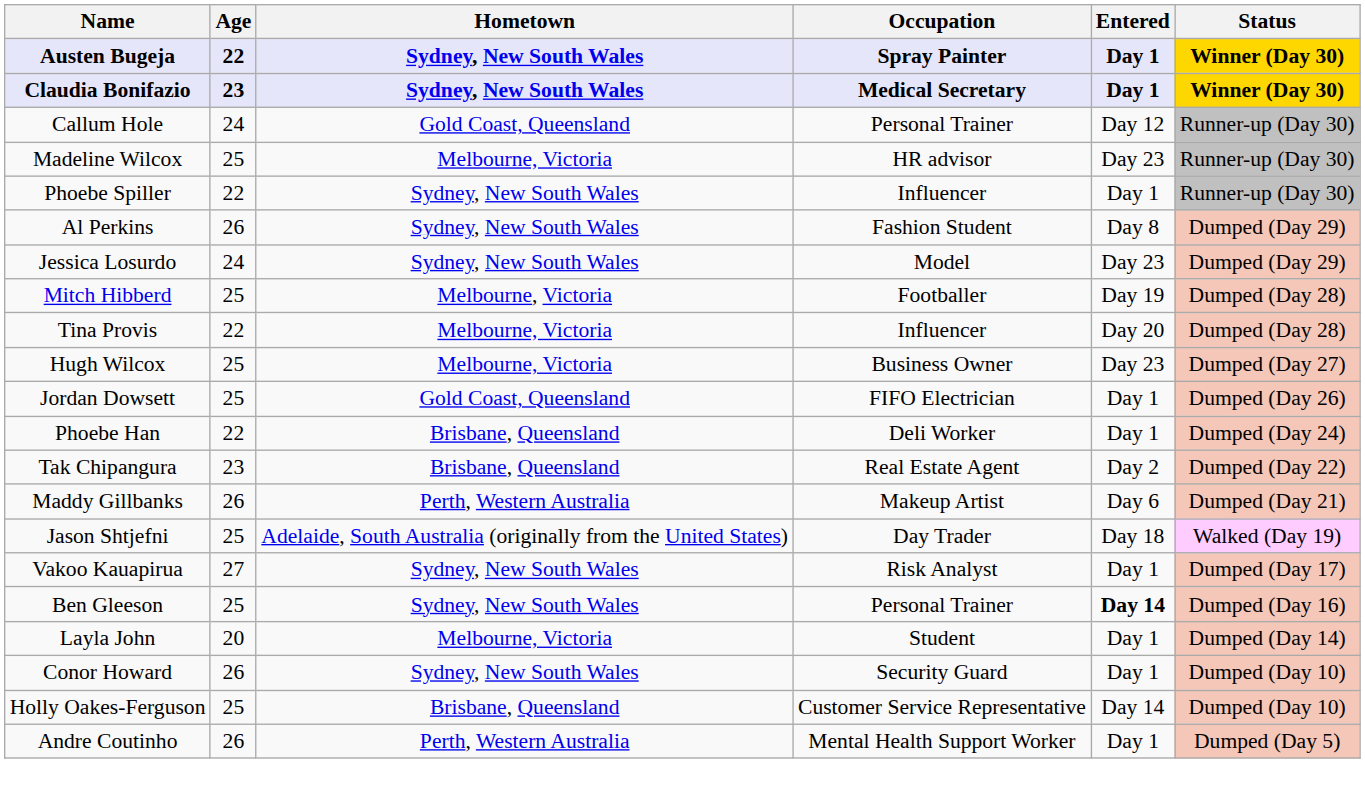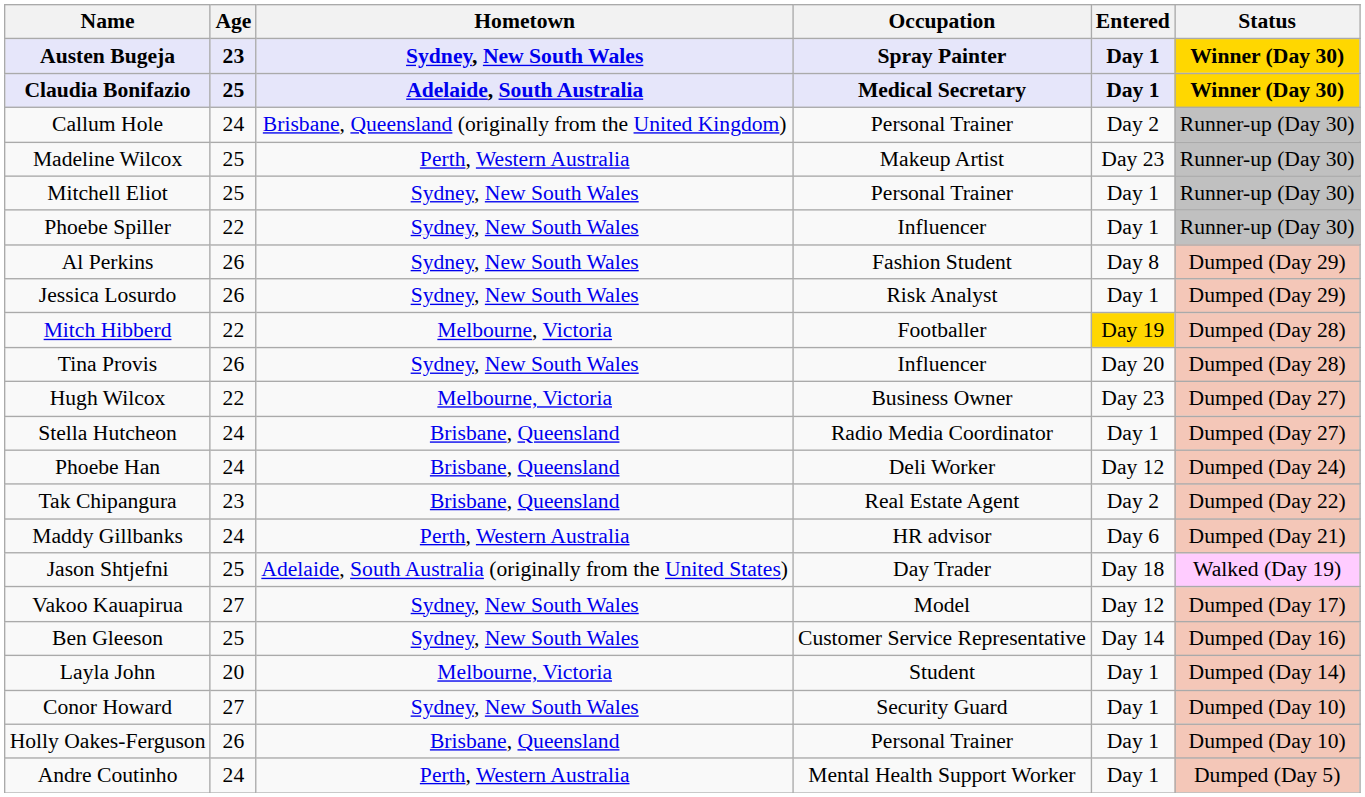 <table class="wikitable sortable" style="text-align:center">
 <tr>
 <th>Name</th>
 <th>Age</th>
 <th>Hometown</th>
 <th>Occupation</th>
 <th>Entered</th>
 <th>Status</th>
 </tr>
 <tr style="background:lavender;">
 <td><strong>Austen Bugeja</strong></td>
-<td><strong>22</strong></td>
+<td><strong>23</strong></td>
 <td><strong><a href='#'>Sydney</a>, <a href='#'>New South Wales</a></strong></td>
 <td><strong>Spray Painter</strong></td>
 <td><strong>Day 1</strong></td>
 <td style="background:gold;"><strong>Winner (Day 30)</strong></td>
 </tr>
 <tr style="background:lavender;">
 <td><strong>Claudia Bonifazio</strong></td>
-<td><strong>23</strong></td>
-<td><strong><a href='#'>Sydney</a>, <a href='#'>New South Wales</a></strong></td>
+<td><strong>25</strong></td>
+<td><strong><a href='#'>Adelaide</a>, <a href='#'>South Australia</a></strong></td>
 <td><strong>Medical Secretary</strong></td>
 <td><strong>Day 1</strong></td>
 <td style="background:gold;"><strong>Winner (Day 30)</strong></td>
 </tr>
 <tr>
 <td>Callum Hole</td>
 <td>24</td>
-<td><a href='#'>Gold Coast, Queensland</a></td>
+<td><a href='#'>Brisbane</a>, <a href='#'>Queensland</a> (originally from the <a href='#'>United Kingdom</a>)</td>
 <td>Personal Trainer</td>
-<td>Day 12</td>
+<td>Day 2</td>
 <td style="background:silver;">Runner-up (Day 30)</td>
 </tr>
 <tr>
 <td>Madeline Wilcox</td>
 <td>25</td>
-<td><a href='#'>Melbourne, Victoria</a></td>
-<td>HR advisor</td>
+<td><a href='#'>Perth</a>, <a href='#'>Western Australia</a></td>
+<td>Makeup Artist</td>
 <td>Day 23</td>
+<td style="background:silver;">Runner-up (Day 30)</td>
+</tr>
+<tr>
+<td>Mitchell Eliot</td>
+<td>25</td>
+<td><a href='#'>Sydney</a>, <a href='#'>New South Wales</a></td>
+<td>Personal Trainer</td>
+<td>Day 1</td>
 <td style="background:silver;">Runner-up (Day 30)</td>
 </tr>
 <tr>
 <td>Phoebe Spiller</td>
 <td>22</td>
 <td><a href='#'>Sydney</a>, <a href='#'>New South Wales</a></td>
 <td>Influencer</td>
 <td>Day 1</td>
 <td style="background:silver;">Runner-up (Day 30)</td>
 </tr>
 <tr>
 <td>Al Perkins</td>
 <td>26</td>
 <td><a href='#'>Sydney</a>, <a href='#'>New South Wales</a></td>
 <td>Fashion Student</td>
 <td>Day 8</td>
 <td style="background:#f4c7b8;">Dumped (Day 29)</td>
 </tr>
 <tr>
 <td>Jessica Losurdo</td>
-<td>24</td>
+<td>26</td>
 <td><a href='#'>Sydney</a>, <a href='#'>New South Wales</a></td>
-<td>Model</td>
-<td>Day 23</td>
+<td>Risk Analyst</td>
+<td>Day 1</td>
 <td style="background:#f4c7b8;">Dumped (Day 29)</td>
 </tr>
 <tr>
 <td><a href='#'>Mitch Hibberd</a></td>
-<td>25</td>
+<td>22</td>
 <td><a href='#'>Melbourne</a>, <a href='#'>Victoria</a></td>
 <td>Footballer</td>
-<td>Day 19</td>
+<td style="background: gold;">Day 19</td>
 <td style="background:#f4c7b8;">Dumped (Day 28)</td>
 </tr>
 <tr>
 <td>Tina Provis</td>
-<td>22</td>
-<td><a href='#'>Melbourne, Victoria</a></td>
+<td>26</td>
+<td><a href='#'>Sydney</a>, <a href='#'>New South Wales</a></td>
 <td>Influencer</td>
 <td>Day 20</td>
 <td style="background:#f4c7b8;">Dumped (Day 28)</td>
 </tr>
 <tr>
 <td>Hugh Wilcox</td>
-<td>25</td>
+<td>22</td>
 <td><a href='#'>Melbourne, Victoria</a></td>
 <td>Business Owner</td>
 <td>Day 23</td>
 <td style="background:#f4c7b8;">Dumped (Day 27)</td>
 </tr>
 <tr>
-<td>Jordan Dowsett</td>
-<td>25</td>
-<td><a href='#'>Gold Coast, Queensland</a></td>
-<td>FIFO Electrician</td>
+<td>Stella Hutcheon</td>
+<td>24</td>
+<td><a href='#'>Brisbane</a>, <a href='#'>Queensland</a></td>
+<td>Radio Media Coordinator</td>
 <td>Day 1</td>
-<td style="background:#f4c7b8;">Dumped (Day 26)</td>
+<td style="background:#f4c7b8;">Dumped (Day 27)</td>
 </tr>
 <tr>
 <td>Phoebe Han</td>
-<td>22</td>
+<td>24</td>
 <td><a href='#'>Brisbane</a>, <a href='#'>Queensland</a></td>
 <td>Deli Worker</td>
-<td>Day 1</td>
+<td>Day 12</td>
 <td style="background:#f4c7b8;">Dumped (Day 24)</td>
 </tr>
 <tr>
 <td>Tak Chipangura</td>
 <td>23</td>
 <td><a href='#'>Brisbane</a>, <a href='#'>Queensland</a></td>
 <td>Real Estate Agent</td>
 <td>Day 2</td>
 <td style="background:#f4c7b8;">Dumped (Day 22)</td>
 </tr>
 <tr>
 <td>Maddy Gillbanks</td>
-<td>26</td>
+<td>24</td>
 <td><a href='#'>Perth</a>, <a href='#'>Western Australia</a></td>
-<td>Makeup Artist</td>
+<td>HR advisor</td>
 <td>Day 6</td>
 <td style="background:#f4c7b8;">Dumped (Day 21)</td>
 </tr>
 <tr>
 <td>Jason Shtjefni</td>
 <td>25</td>
 <td><a href='#'>Adelaide</a>, <a href='#'>South Australia</a> (originally from the <a href='#'>United States</a>)</td>
 <td>Day Trader</td>
 <td>Day 18</td>
 <td style="background:#fcf;">Walked (Day 19)</td>
 </tr>
 <tr>
 <td>Vakoo Kauapirua</td>
 <td>27</td>
 <td><a href='#'>Sydney</a>, <a href='#'>New South Wales</a></td>
-<td>Risk Analyst</td>
-<td>Day 1</td>
+<td>Model</td>
+<td>Day 12</td>
 <td style="background:#f4c7b8;">Dumped (Day 17)</td>
 </tr>
 <tr>
 <td>Ben Gleeson</td>
 <td>25</td>
 <td><a href='#'>Sydney</a>, <a href='#'>New South Wales</a></td>
-<td>Personal Trainer</td>
-<td><strong>Day 14</strong></td>
+<td>Customer Service Representative</td>
+<td>Day 14</td>
 <td style="background:#f4c7b8;">Dumped (Day 16)</td>
 </tr>
 <tr>
 <td>Layla John</td>
 <td>20</td>
 <td><a href='#'>Melbourne, Victoria</a></td>
 <td>Student</td>
 <td>Day 1</td>
 <td style="background:#f4c7b8;">Dumped (Day 14)</td>
 </tr>
 <tr>
 <td>Conor Howard</td>
-<td>26</td>
+<td>27</td>
 <td><a href='#'>Sydney</a>, <a href='#'>New South Wales</a></td>
 <td>Security Guard</td>
 <td>Day 1</td>
 <td style="background:#f4c7b8;">Dumped (Day 10)</td>
 </tr>
 <tr>
 <td>Holly Oakes-Ferguson</td>
-<td>25</td>
+<td>26</td>
 <td><a href='#'>Brisbane</a>, <a href='#'>Queensland</a></td>
-<td>Customer Service Representative</td>
-<td>Day 14</td>
+<td>Personal Trainer</td>
+<td>Day 1</td>
 <td style="background:#f4c7b8;">Dumped (Day 10)</td>
 </tr>
 <tr>
 <td>Andre Coutinho</td>
-<td>26</td>
+<td>24</td>
 <td><a href='#'>Perth</a>, <a href='#'>Western Australia</a></td>
 <td>Mental Health Support Worker</td>
 <td>Day 1</td>
 <td style="background:#f4c7b8;">Dumped (Day 5)</td>
 </tr>
 </table>
